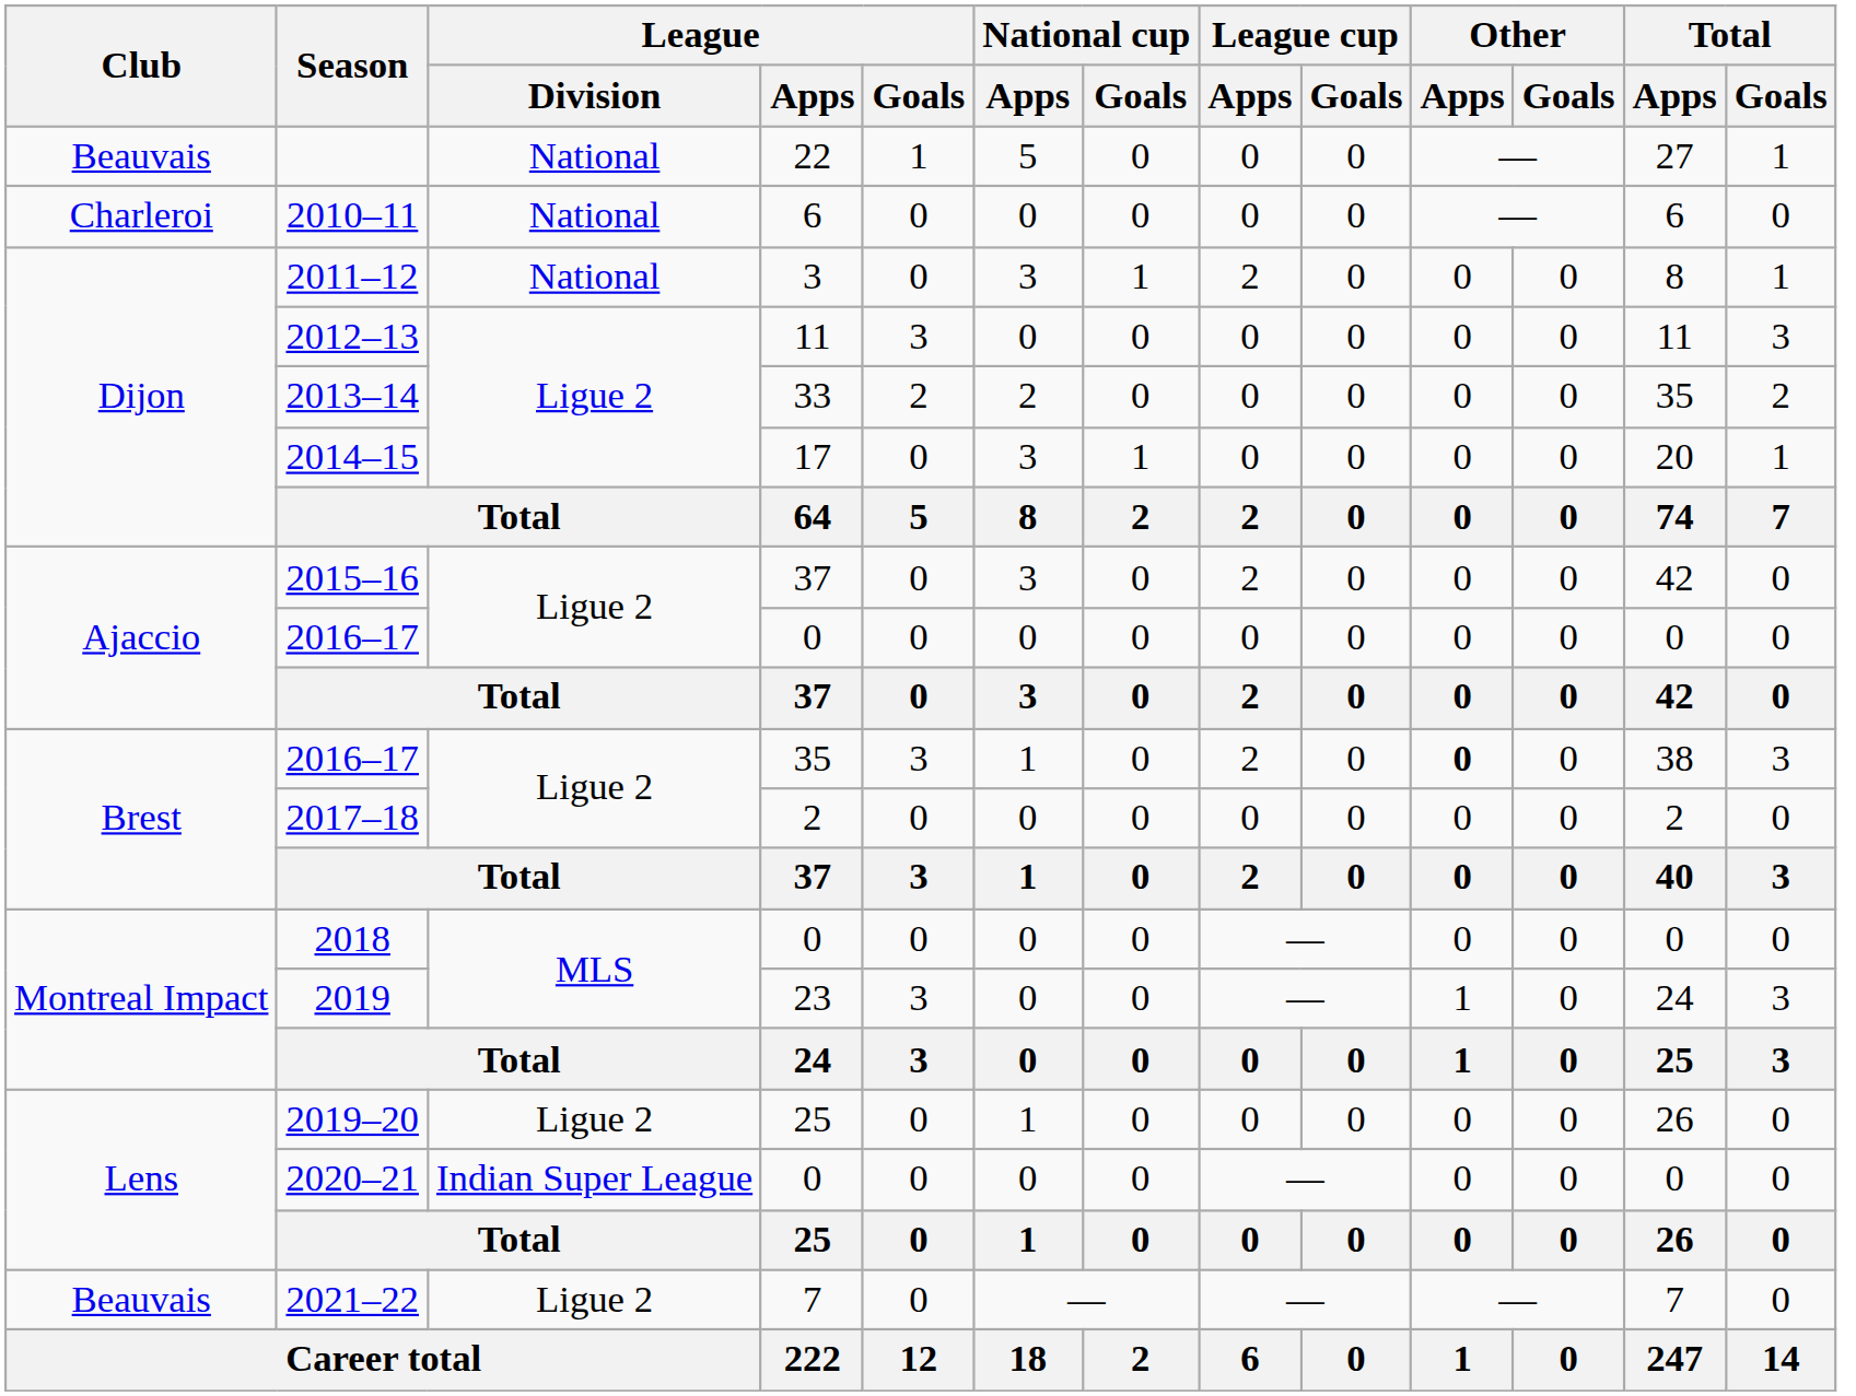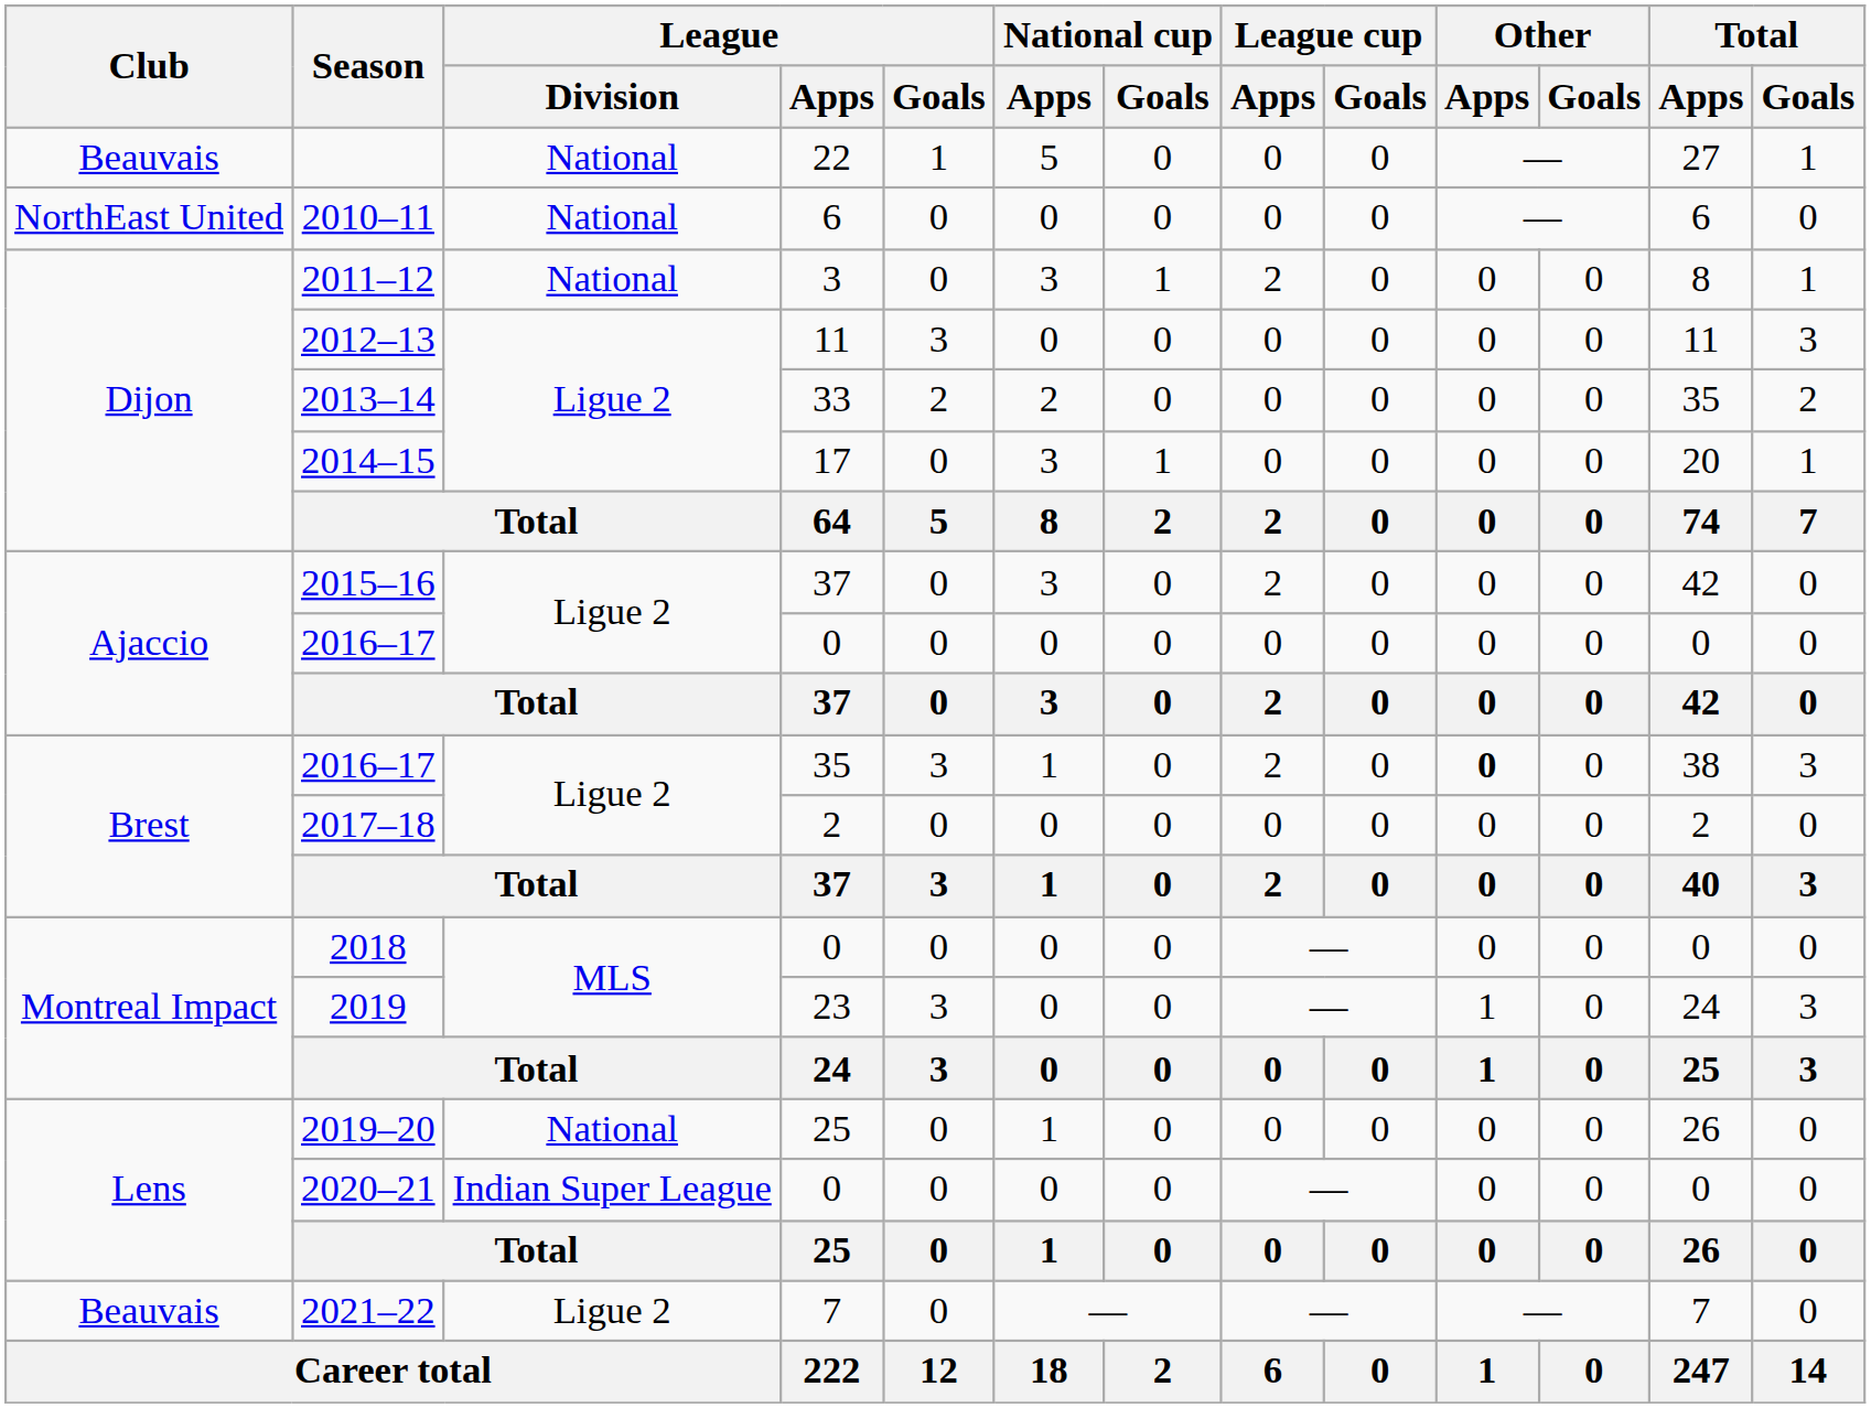 <table class="wikitable" style="text-align:center">
 <tr>
 <th rowspan="2">Club</th>
 <th rowspan="2">Season</th>
 <th colspan="3">League</th>
 <th colspan="2">National cup</th>
 <th colspan="2">League cup</th>
 <th colspan="2">Other</th>
 <th colspan="2">Total</th>
 </tr>
 <tr>
 <th>Division</th>
 <th>Apps</th>
 <th>Goals</th>
 <th>Apps</th>
 <th>Goals</th>
 <th>Apps</th>
 <th>Goals</th>
 <th>Apps</th>
 <th>Goals</th>
 <th>Apps</th>
 <th>Goals</th>
 </tr>
 <tr>
 <td><a href='#'>Beauvais</a></td>
 <td></td>
 <td><a href='#'>National</a></td>
 <td>22</td>
 <td>1</td>
 <td>5</td>
 <td>0</td>
 <td>0</td>
 <td>0</td>
 <td colspan="2">—</td>
 <td>27</td>
 <td>1</td>
 </tr>
 <tr>
-<td><a href='#'>Charleroi</a></td>
+<td><a href='#'>NorthEast United</a></td>
 <td><a href='#'>2010–11</a></td>
 <td><a href='#'>National</a></td>
 <td>6</td>
 <td>0</td>
 <td>0</td>
 <td>0</td>
 <td>0</td>
 <td>0</td>
 <td colspan="2">—</td>
 <td>6</td>
 <td>0</td>
 </tr>
 <tr>
 <td rowspan="5"><a href='#'>Dijon</a></td>
 <td><a href='#'>2011–12</a></td>
 <td><a href='#'>National</a></td>
 <td>3</td>
 <td>0</td>
 <td>3</td>
 <td>1</td>
 <td>2</td>
 <td>0</td>
 <td>0</td>
 <td>0</td>
 <td>8</td>
 <td>1</td>
 </tr>
 <tr>
 <td><a href='#'>2012–13</a></td>
 <td rowspan="3"><a href='#'>Ligue 2</a></td>
 <td>11</td>
 <td>3</td>
 <td>0</td>
 <td>0</td>
 <td>0</td>
 <td>0</td>
 <td>0</td>
 <td>0</td>
 <td>11</td>
 <td>3</td>
 </tr>
 <tr>
 <td><a href='#'>2013–14</a></td>
 <td>33</td>
 <td>2</td>
 <td>2</td>
 <td>0</td>
 <td>0</td>
 <td>0</td>
 <td>0</td>
 <td>0</td>
 <td>35</td>
 <td>2</td>
 </tr>
 <tr>
 <td><a href='#'>2014–15</a></td>
 <td>17</td>
 <td>0</td>
 <td>3</td>
 <td>1</td>
 <td>0</td>
 <td>0</td>
 <td>0</td>
 <td>0</td>
 <td>20</td>
 <td>1</td>
 </tr>
 <tr>
 <th colspan="2">Total</th>
 <th>64</th>
 <th>5</th>
 <th>8</th>
 <th>2</th>
 <th>2</th>
 <th>0</th>
 <th>0</th>
 <th>0</th>
 <th>74</th>
 <th>7</th>
 </tr>
 <tr>
 <td rowspan="3"><a href='#'>Ajaccio</a></td>
 <td><a href='#'>2015–16</a></td>
 <td rowspan="2">Ligue 2</td>
 <td>37</td>
 <td>0</td>
 <td>3</td>
 <td>0</td>
 <td>2</td>
 <td>0</td>
 <td>0</td>
 <td>0</td>
 <td>42</td>
 <td>0</td>
 </tr>
 <tr>
 <td><a href='#'>2016–17</a></td>
 <td>0</td>
 <td>0</td>
 <td>0</td>
 <td>0</td>
 <td>0</td>
 <td>0</td>
 <td>0</td>
 <td>0</td>
 <td>0</td>
 <td>0</td>
 </tr>
 <tr>
 <th colspan="2">Total</th>
 <th>37</th>
 <th>0</th>
 <th>3</th>
 <th>0</th>
 <th>2</th>
 <th>0</th>
 <th>0</th>
 <th>0</th>
 <th>42</th>
 <th>0</th>
 </tr>
 <tr>
 <td rowspan="3"><a href='#'>Brest</a></td>
 <td><a href='#'>2016–17</a></td>
 <td rowspan="2">Ligue 2</td>
 <td>35</td>
 <td>3</td>
 <td>1</td>
 <td>0</td>
 <td>2</td>
 <td>0</td>
 <td><strong>0</strong></td>
 <td>0</td>
 <td>38</td>
 <td>3</td>
 </tr>
 <tr>
 <td><a href='#'>2017–18</a></td>
 <td>2</td>
 <td>0</td>
 <td>0</td>
 <td>0</td>
 <td>0</td>
 <td>0</td>
 <td>0</td>
 <td>0</td>
 <td>2</td>
 <td>0</td>
 </tr>
 <tr>
 <th colspan="2">Total</th>
 <th>37</th>
 <th>3</th>
 <th>1</th>
 <th>0</th>
 <th>2</th>
 <th>0</th>
 <th>0</th>
 <th>0</th>
 <th>40</th>
 <th>3</th>
 </tr>
 <tr>
 <td rowspan="3"><a href='#'>Montreal Impact</a></td>
 <td><a href='#'>2018</a></td>
 <td rowspan="2"><a href='#'>MLS</a></td>
 <td>0</td>
 <td>0</td>
 <td>0</td>
 <td>0</td>
 <td colspan="2">—</td>
 <td>0</td>
 <td>0</td>
 <td>0</td>
 <td>0</td>
 </tr>
 <tr>
 <td><a href='#'>2019</a></td>
 <td>23</td>
 <td>3</td>
 <td>0</td>
 <td>0</td>
 <td colspan="2">—</td>
 <td>1</td>
 <td>0</td>
 <td>24</td>
 <td>3</td>
 </tr>
 <tr>
 <th colspan="2">Total</th>
 <th>24</th>
 <th>3</th>
 <th>0</th>
 <th>0</th>
 <th>0</th>
 <th>0</th>
 <th>1</th>
 <th>0</th>
 <th>25</th>
 <th>3</th>
 </tr>
 <tr>
 <td rowspan="3"><a href='#'>Lens</a></td>
 <td><a href='#'>2019–20</a></td>
-<td>Ligue 2</td>
+<td><a href='#'>National</a></td>
 <td>25</td>
 <td>0</td>
 <td>1</td>
 <td>0</td>
 <td>0</td>
 <td>0</td>
 <td>0</td>
 <td>0</td>
 <td>26</td>
 <td>0</td>
 </tr>
 <tr>
 <td><a href='#'>2020–21</a></td>
 <td><a href='#'>Indian Super League</a></td>
 <td>0</td>
 <td>0</td>
 <td>0</td>
 <td>0</td>
 <td colspan="2">—</td>
 <td>0</td>
 <td>0</td>
 <td>0</td>
 <td>0</td>
 </tr>
 <tr>
 <th colspan="2">Total</th>
 <th>25</th>
 <th>0</th>
 <th>1</th>
 <th>0</th>
 <th>0</th>
 <th>0</th>
 <th>0</th>
 <th>0</th>
 <th>26</th>
 <th>0</th>
 </tr>
 <tr>
 <td><a href='#'>Beauvais</a></td>
 <td><a href='#'>2021–22</a></td>
 <td>Ligue 2</td>
 <td>7</td>
 <td>0</td>
 <td colspan="2">—</td>
 <td colspan="2">—</td>
 <td colspan="2">—</td>
 <td>7</td>
 <td>0</td>
 </tr>
 <tr>
 <th colspan="3">Career total</th>
 <th>222</th>
 <th>12</th>
 <th>18</th>
 <th>2</th>
 <th>6</th>
 <th>0</th>
 <th>1</th>
 <th>0</th>
 <th>247</th>
 <th>14</th>
 </tr>
 </table>
